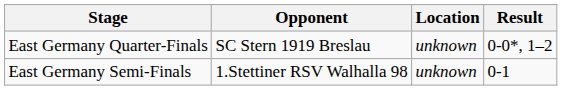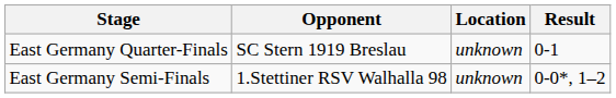 <table class="wikitable">
 <tr>
 <th>Stage</th>
 <th>Opponent</th>
 <th>Location</th>
 <th>Result</th>
 </tr>
 <tr>
 <td>East Germany Quarter-Finals</td>
 <td>SC Stern 1919 Breslau</td>
 <td><em>unknown</em></td>
-<td>0-0*, 1–2</td>
+<td>0-1</td>
 </tr>
 <tr>
 <td>East Germany Semi-Finals</td>
 <td>1.Stettiner RSV Walhalla 98</td>
 <td><em>unknown</em></td>
-<td>0-1</td>
+<td>0-0*, 1–2</td>
 </tr>
 </table>
